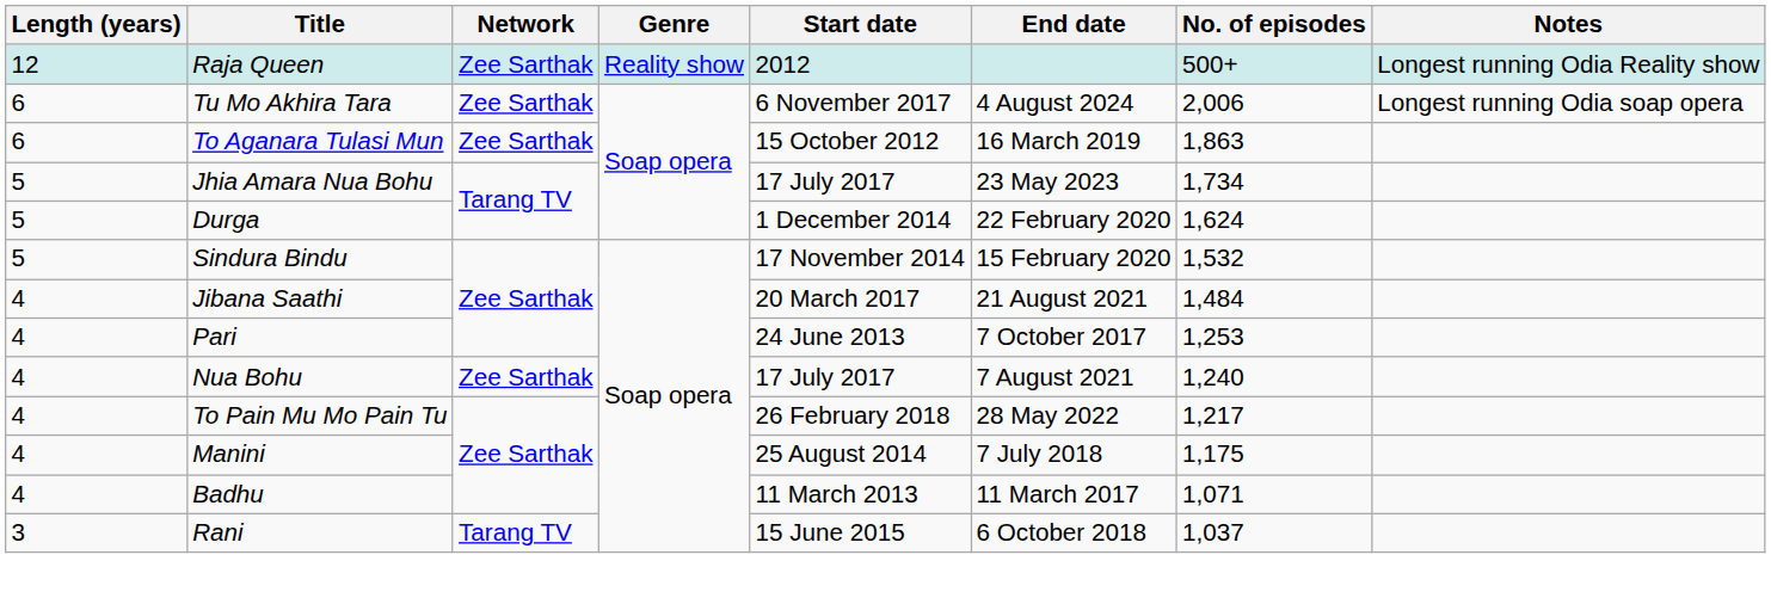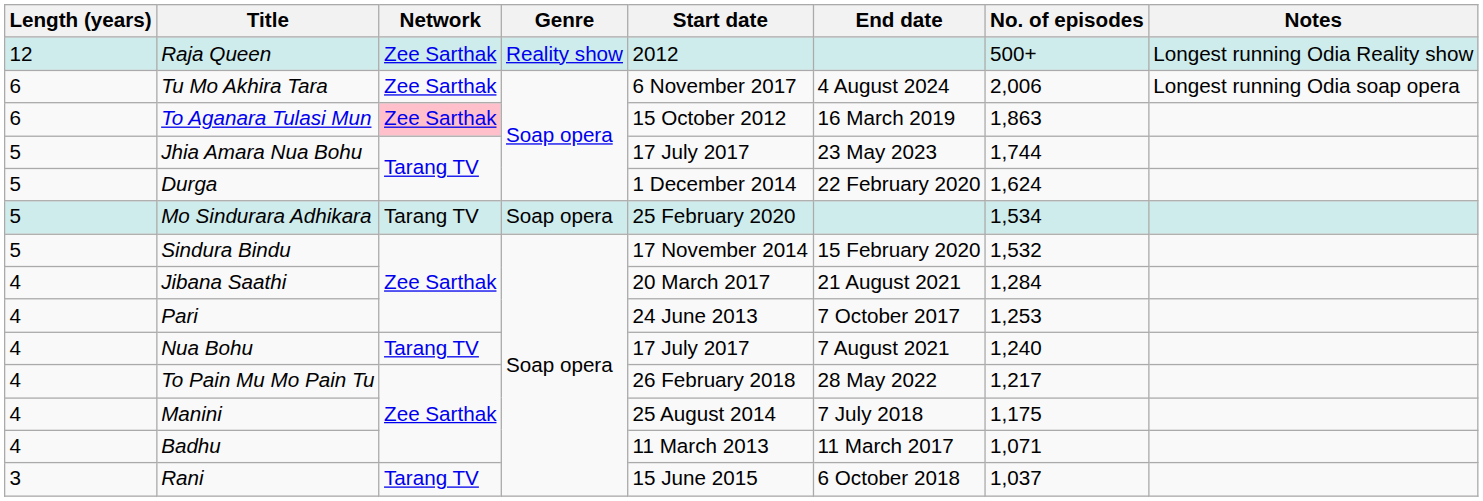 <table class="wikitable sortable" text-align:center;>
 <tr>
 <th>Length (years)</th>
 <th>Title</th>
 <th>Network</th>
 <th>Genre</th>
 <th>Start date</th>
 <th>End date</th>
 <th>No. of episodes</th>
 <th>Notes</th>
 </tr>
 <tr style="background:#cfecec">
 <td>12</td>
 <td><em>Raja Queen</em></td>
 <td><a href='#'>Zee Sarthak</a></td>
 <td><a href='#'>Reality show</a></td>
 <td>2012</td>
 <td></td>
 <td>500+</td>
 <td>Longest running Odia Reality show</td>
 </tr>
 <tr>
 <td>6</td>
 <td><em>Tu Mo Akhira Tara</em></td>
 <td><a href='#'>Zee Sarthak</a></td>
 <td rowspan="4"><a href='#'>Soap opera</a></td>
 <td>6 November 2017</td>
 <td>4 August 2024</td>
 <td>2,006</td>
 <td>Longest running Odia soap opera</td>
 </tr>
 <tr>
 <td>6</td>
 <td><em><a href='#'>To Aganara Tulasi Mun</a></em></td>
-<td><a href='#'>Zee Sarthak</a></td>
+<td style="background: pink;"><a href='#'>Zee Sarthak</a></td>
 <td>15 October 2012</td>
 <td>16 March 2019</td>
 <td>1,863</td>
 <td></td>
 </tr>
 <tr>
 <td>5</td>
 <td><em>Jhia Amara Nua Bohu</em></td>
 <td rowspan="2"><a href='#'>Tarang TV</a></td>
 <td>17 July 2017</td>
 <td>23 May 2023</td>
-<td>1,734</td>
+<td>1,744</td>
 <td></td>
 </tr>
 <tr>
 <td>5</td>
 <td><em>Durga</em></td>
 <td>1 December 2014</td>
 <td>22 February 2020</td>
 <td>1,624</td>
+<td></td>
+</tr>
+<tr style="background:#cfecec">
+<td>5</td>
+<td><em>Mo Sindurara Adhikara</em></td>
+<td>Tarang TV</td>
+<td>Soap opera</td>
+<td>25 February 2020</td>
+<td></td>
+<td>1,534</td>
 <td></td>
 </tr>
 <tr>
 <td>5</td>
 <td><em>Sindura Bindu</em></td>
 <td rowspan="3"><a href='#'>Zee Sarthak</a></td>
 <td rowspan="8">Soap opera</td>
 <td>17 November 2014</td>
 <td>15 February 2020</td>
 <td>1,532</td>
 <td></td>
 </tr>
 <tr>
 <td>4</td>
 <td><em>Jibana Saathi</em></td>
 <td>20 March 2017</td>
 <td>21 August 2021</td>
-<td>1,484</td>
+<td>1,284</td>
 <td></td>
 </tr>
 <tr>
 <td>4</td>
 <td><em>Pari</em></td>
 <td>24 June 2013</td>
 <td>7 October 2017</td>
 <td>1,253</td>
 <td></td>
 </tr>
 <tr>
 <td>4</td>
 <td><em>Nua Bohu</em></td>
-<td><a href='#'>Zee Sarthak</a></td>
+<td><a href='#'>Tarang TV</a></td>
 <td>17 July 2017</td>
 <td>7 August 2021</td>
 <td>1,240</td>
 <td></td>
 </tr>
 <tr>
 <td>4</td>
 <td><em>To Pain Mu Mo Pain Tu</em></td>
 <td rowspan="3"><a href='#'>Zee Sarthak</a></td>
 <td>26 February 2018</td>
 <td>28 May 2022</td>
 <td>1,217</td>
 <td></td>
 </tr>
 <tr>
 <td>4</td>
 <td><em>Manini</em></td>
 <td>25 August 2014</td>
 <td>7 July 2018</td>
 <td>1,175</td>
 <td></td>
 </tr>
 <tr>
 <td>4</td>
 <td><em>Badhu</em></td>
 <td>11 March 2013</td>
 <td>11 March 2017</td>
 <td>1,071</td>
 <td></td>
 </tr>
 <tr>
 <td>3</td>
 <td><em>Rani</em></td>
 <td><a href='#'>Tarang TV</a></td>
 <td>15 June 2015</td>
 <td>6 October 2018</td>
 <td>1,037</td>
 <td></td>
 </tr>
 </table>
